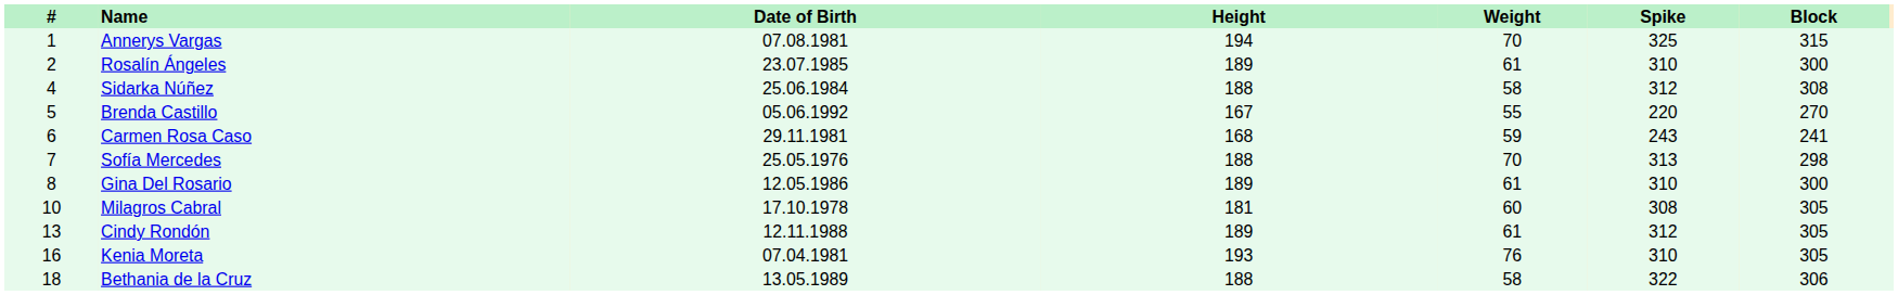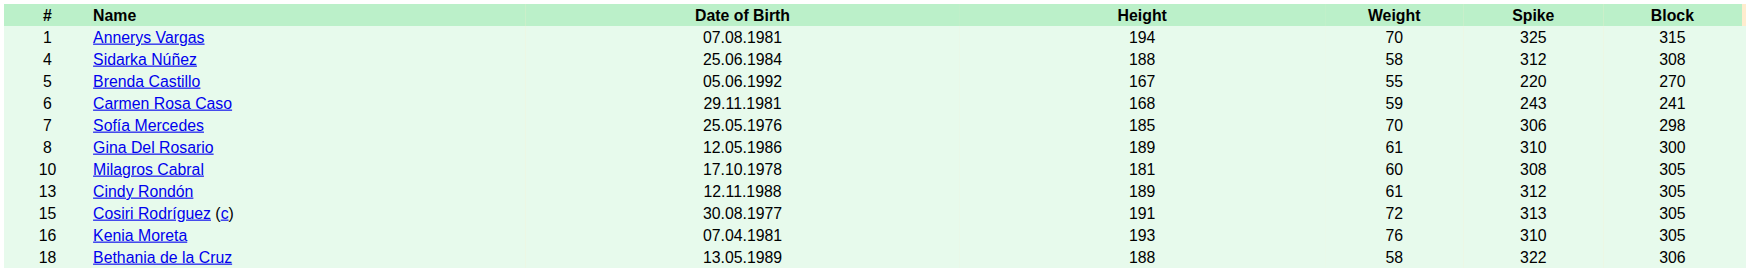 <table border=0 cellpadding=2 cellspacing=0  |- bgcolor=#FFECCE style="text-align:center; font-size:90%;" width=100%>
 <tr bgcolor=#BBF0C9>
 <th width=5%>#</th>
 <th width=25% align=left>Name</th>
 <th width=25%>Date of Birth</th>
 <th width=21%>Height</th>
 <th width=8%>Weight</th>
 <th width=8%>Spike</th>
 <th width=8%>Block</th>
 </tr>
 <tr bgcolor=#E7FAEC>
 <td>1</td>
 <td align=left><a href='#'>Annerys Vargas</a></td>
 <td>07.08.1981</td>
 <td>194</td>
 <td>70</td>
 <td>325</td>
 <td>315</td>
-<td></td>
-</tr>
-<tr bgcolor=#E7FAEC>
-<td>2</td>
-<td align=left><a href='#'>Rosalín Ángeles</a></td>
-<td>23.07.1985</td>
-<td>189</td>
-<td>61</td>
-<td>310</td>
-<td>300</td>
 <td></td>
 </tr>
 <tr bgcolor=#E7FAEC>
 <td>4</td>
 <td align=left><a href='#'>Sidarka Núñez</a></td>
 <td>25.06.1984</td>
 <td>188</td>
 <td>58</td>
 <td>312</td>
 <td>308</td>
 <td></td>
 </tr>
 <tr bgcolor=#E7FAEC>
 <td>5</td>
 <td align=left><a href='#'>Brenda Castillo</a></td>
 <td>05.06.1992</td>
 <td>167</td>
 <td>55</td>
 <td>220</td>
 <td>270</td>
 <td></td>
 </tr>
 <tr bgcolor=#E7FAEC>
 <td>6</td>
 <td align=left><a href='#'>Carmen Rosa Caso</a></td>
 <td>29.11.1981</td>
 <td>168</td>
 <td>59</td>
 <td>243</td>
 <td>241</td>
 <td></td>
 </tr>
 <tr bgcolor=#E7FAEC>
 <td>7</td>
 <td align=left><a href='#'>Sofía Mercedes</a></td>
 <td>25.05.1976</td>
-<td>188</td>
+<td>185</td>
 <td>70</td>
-<td>313</td>
+<td>306</td>
 <td>298</td>
 <td></td>
 </tr>
 <tr bgcolor=#E7FAEC>
 <td>8</td>
 <td align=left><a href='#'>Gina Del Rosario</a></td>
 <td>12.05.1986</td>
 <td>189</td>
 <td>61</td>
 <td>310</td>
 <td>300</td>
 <td></td>
 </tr>
 <tr bgcolor=#E7FAEC>
 <td>10</td>
 <td align=left><a href='#'>Milagros Cabral</a></td>
 <td>17.10.1978</td>
 <td>181</td>
 <td>60</td>
 <td>308</td>
 <td>305</td>
 <td></td>
 </tr>
 <tr bgcolor=#E7FAEC>
 <td>13</td>
 <td align=left><a href='#'>Cindy Rondón</a></td>
 <td>12.11.1988</td>
 <td>189</td>
 <td>61</td>
 <td>312</td>
 <td>305</td>
 <td></td>
 </tr>
 <tr bgcolor=#E7FAEC>
+<td>15</td>
+<td align=left><a href='#'>Cosiri Rodríguez</a> (<a href='#'>c</a>)</td>
+<td>30.08.1977</td>
+<td>191</td>
+<td>72</td>
+<td>313</td>
+<td>305</td>
+<td></td>
+</tr>
+<tr bgcolor=#E7FAEC>
 <td>16</td>
 <td align=left><a href='#'>Kenia Moreta</a></td>
 <td>07.04.1981</td>
 <td>193</td>
 <td>76</td>
 <td>310</td>
 <td>305</td>
 <td></td>
 </tr>
 <tr bgcolor=#E7FAEC>
 <td>18</td>
 <td align=left><a href='#'>Bethania de la Cruz</a></td>
 <td>13.05.1989</td>
 <td>188</td>
 <td>58</td>
 <td>322</td>
 <td>306</td>
 <td></td>
 </tr>
 </table>
